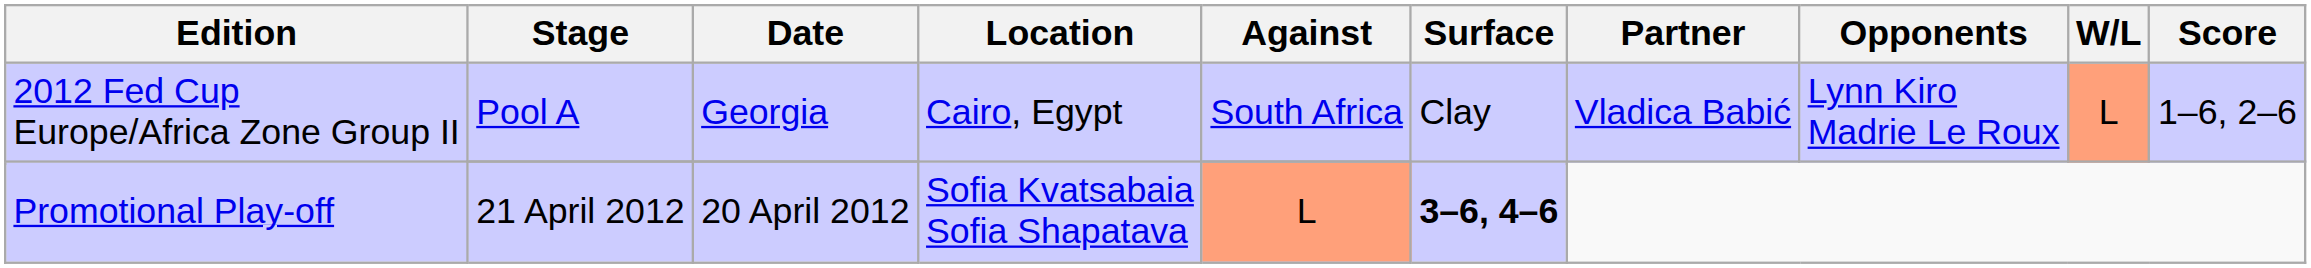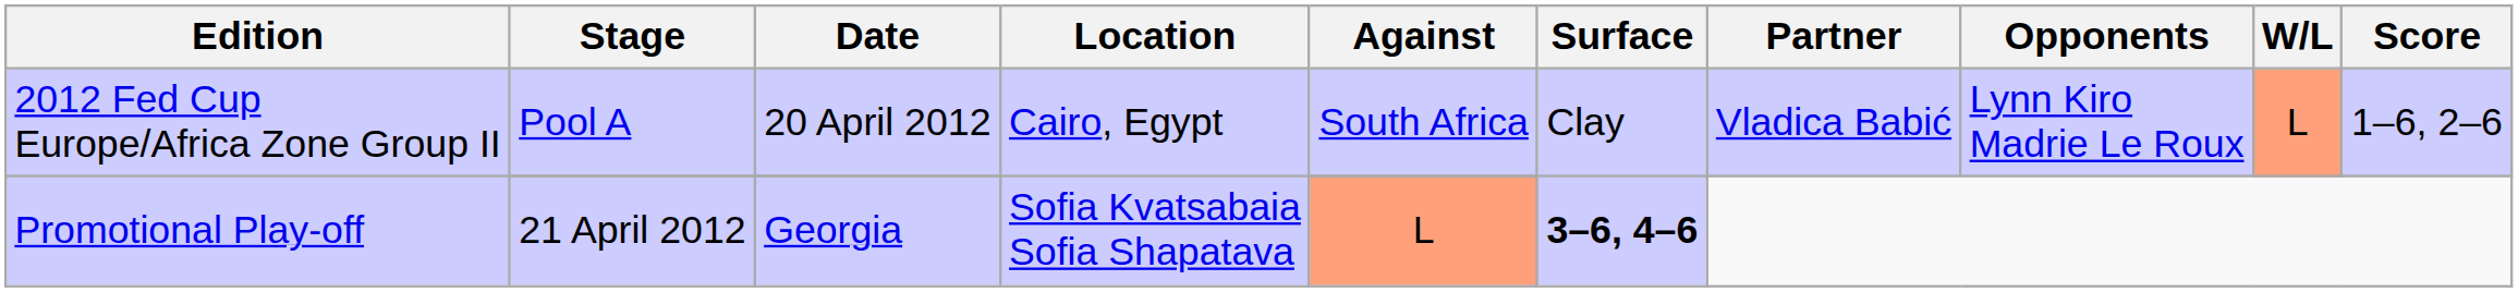 <table class=wikitable style=font-size:97%>
 <tr>
 <th>Edition</th>
 <th>Stage</th>
 <th>Date</th>
 <th>Location</th>
 <th>Against</th>
 <th>Surface</th>
 <th>Partner</th>
 <th>Opponents</th>
 <th>W/L</th>
 <th>Score</th>
 </tr>
 <tr style="background:#CCCCFF;">
 <td rowspan=2><a href='#'>2012 Fed Cup</a> <br> Europe/Africa Zone Group II</td>
 <td><a href='#'>Pool A</a></td>
-<td> <a href='#'>Georgia</a></td>
+<td>20 April 2012</td>
 <td rowspan=2><a href='#'>Cairo</a>, Egypt</td>
 <td> <a href='#'>South Africa</a></td>
 <td rowspan=2>Clay</td>
 <td rowspan=2><a href='#'>Vladica Babić</a></td>
 <td><a href='#'>Lynn Kiro</a> <br> <a href='#'>Madrie Le Roux</a></td>
 <td style="text-align:center; background:#ffa07a;">L</td>
 <td>1–6, 2–6</td>
 </tr>
 <tr>
 </tr>
 <tr style="background:#CCCCFF;">
 <td><a href='#'>Promotional Play-off</a></td>
 <td>21 April 2012</td>
-<td>20 April 2012</td>
+<td> <a href='#'>Georgia</a></td>
 <td><a href='#'>Sofia Kvatsabaia</a> <br> <a href='#'>Sofia Shapatava</a></td>
 <td style="text-align:center; background:#ffa07a;">L</td>
 <td><strong>3–6, 4–6</strong></td>
 </tr>
 </table>
